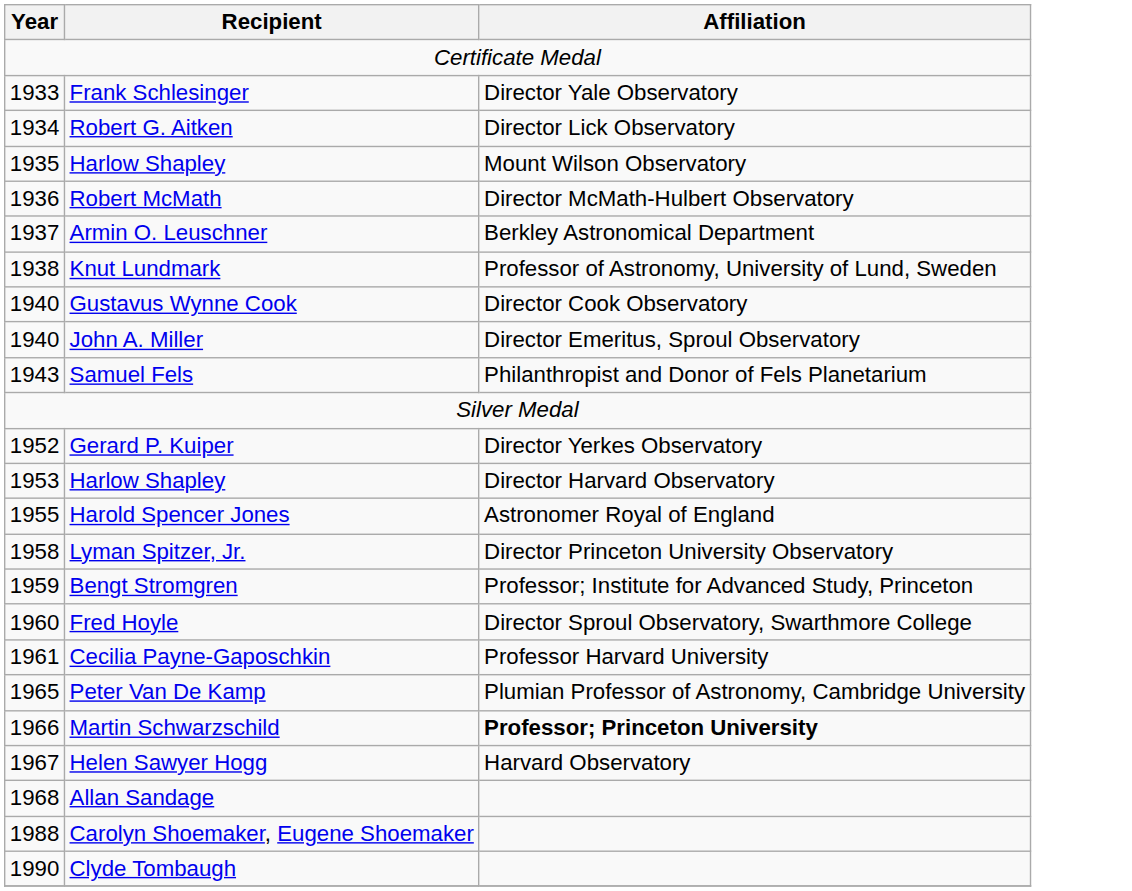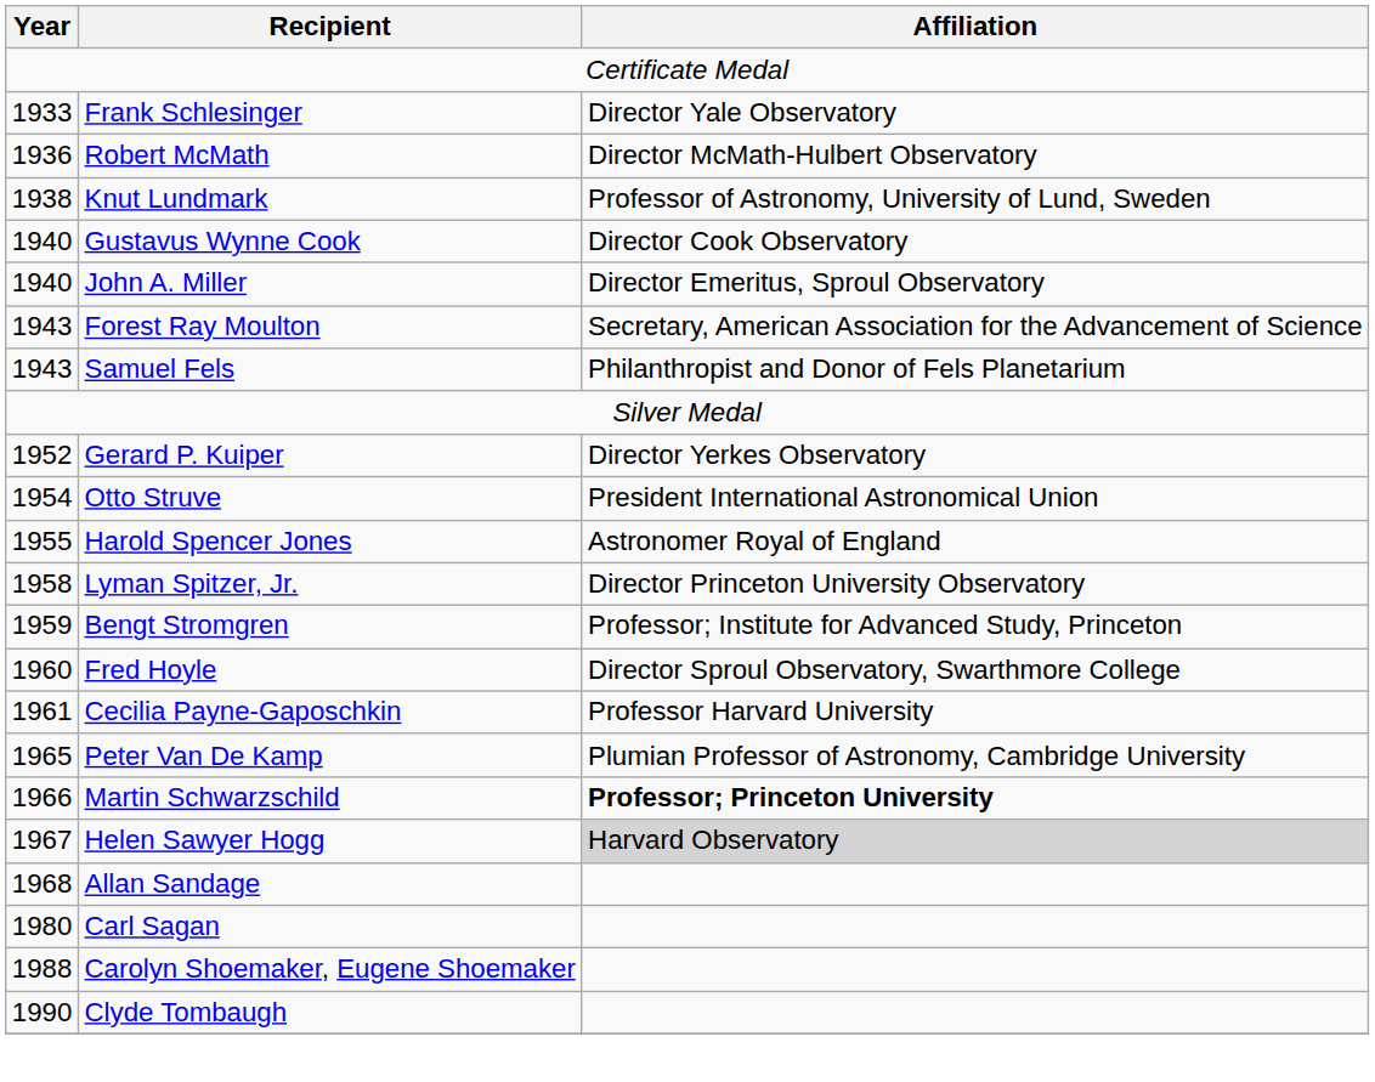 <table class="wikitable">
 <tr ---->
 <th>Year</th>
 <th>Recipient</th>
 <th>Affiliation</th>
 </tr>
 <tr ---->
 <td colspan="3" style="text-align:center;"><em>Certificate Medal</em></td>
 </tr>
 <tr ---->
 <td>1933</td>
 <td><a href='#'>Frank Schlesinger</a></td>
 <td>Director Yale Observatory</td>
 </tr>
-<tr ---->
-<td>1934</td>
-<td><a href='#'>Robert G. Aitken</a></td>
-<td>Director Lick Observatory</td>
-</tr>
-<tr ---->
-<td>1935</td>
-<td><a href='#'>Harlow Shapley</a></td>
-<td>Mount Wilson Observatory</td>
-</tr>
 <tr --->
 <td>1936</td>
 <td><a href='#'>Robert McMath</a></td>
 <td>Director McMath-Hulbert Observatory</td>
-</tr>
-<tr ---->
-<td>1937</td>
-<td><a href='#'>Armin O. Leuschner</a></td>
-<td>Berkley Astronomical Department</td>
 </tr>
 <tr ---->
 <td>1938</td>
 <td><a href='#'>Knut Lundmark</a></td>
 <td>Professor of Astronomy, University of Lund, Sweden</td>
 </tr>
 <tr ---->
 <td>1940</td>
 <td><a href='#'>Gustavus Wynne Cook</a></td>
 <td>Director Cook Observatory</td>
 </tr>
 <tr ---->
 <td>1940</td>
 <td><a href='#'>John A. Miller</a></td>
 <td>Director Emeritus, Sproul Observatory</td>
 </tr>
 <tr ---->
 <td>1943</td>
+<td><a href='#'>Forest Ray Moulton</a></td>
+<td>Secretary, American Association for the Advancement of Science</td>
+</tr>
+<tr ---->
+<td>1943</td>
 <td><a href='#'>Samuel Fels</a></td>
 <td>Philanthropist and Donor of Fels Planetarium</td>
 </tr>
 <tr ---->
 <td colspan="3" style="text-align:center;"><em>Silver Medal</em></td>
 </tr>
 <tr ---->
 <td>1952</td>
 <td><a href='#'>Gerard P. Kuiper</a></td>
 <td>Director Yerkes Observatory</td>
 </tr>
 <tr ---->
-<td>1953</td>
-<td><a href='#'>Harlow Shapley</a></td>
-<td>Director Harvard Observatory</td>
+<td>1954</td>
+<td><a href='#'>Otto Struve</a></td>
+<td>President International Astronomical Union</td>
 </tr>
 <tr ---->
 <td>1955</td>
 <td><a href='#'>Harold Spencer Jones</a></td>
 <td>Astronomer Royal of England</td>
 </tr>
 <tr ---->
 <td>1958</td>
 <td><a href='#'>Lyman Spitzer, Jr.</a></td>
 <td>Director Princeton University Observatory</td>
 </tr>
 <tr ---->
 <td>1959</td>
 <td><a href='#'>Bengt Stromgren</a></td>
 <td>Professor; Institute for Advanced Study, Princeton</td>
 </tr>
 <tr ---->
 <td>1960</td>
 <td><a href='#'>Fred Hoyle</a></td>
 <td>Director Sproul Observatory, Swarthmore College</td>
 </tr>
 <tr ---->
 <td>1961</td>
 <td><a href='#'>Cecilia Payne-Gaposchkin</a></td>
 <td>Professor Harvard University</td>
 </tr>
 <tr ---->
 <td>1965</td>
 <td><a href='#'>Peter Van De Kamp</a></td>
 <td>Plumian Professor of Astronomy, Cambridge University</td>
 </tr>
 <tr ---->
 <td>1966</td>
 <td><a href='#'>Martin Schwarzschild</a></td>
 <td><strong>Professor; Princeton University</strong></td>
 </tr>
 <tr ---->
 <td>1967</td>
 <td><a href='#'>Helen Sawyer Hogg</a></td>
-<td>Harvard Observatory</td>
+<td style="background: lightgrey;">Harvard Observatory</td>
 </tr>
 <tr ---->
 <td>1968</td>
 <td><a href='#'>Allan Sandage</a></td>
+<td></td>
+</tr>
+<tr ---->
+<td>1980</td>
+<td><a href='#'>Carl Sagan</a></td>
 <td></td>
 </tr>
 <tr ---->
 <td>1988</td>
 <td><a href='#'>Carolyn Shoemaker</a>, <a href='#'>Eugene Shoemaker</a></td>
 <td></td>
 </tr>
 <tr ---->
 <td>1990</td>
 <td><a href='#'>Clyde Tombaugh</a></td>
 <td></td>
 </tr>
 <tr ---->
 </tr>
 </table>
